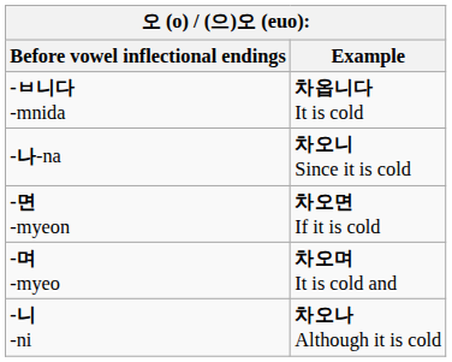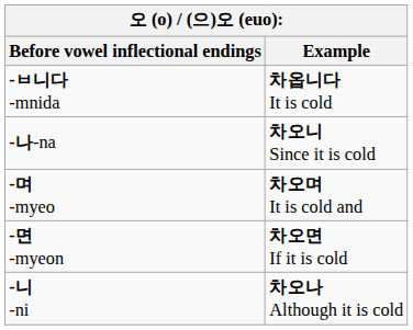 <table class="wikitable">
 <tr>
 <th colspan="2"><strong>오 (o)  / (으)오 (euo):</strong></th>
 </tr>
 <tr>
 <th>Before vowel inflectional endings</th>
 <th>Example</th>
 </tr>
 <tr>
 <td><strong>-ㅂ니다</strong><br>-mnida</td>
 <td><strong>차옵니다</strong><br>It is cold</td>
 </tr>
 <tr>
 <td><strong>-나</strong>-na</td>
 <td><strong>차오니</strong><br>Since it is cold</td>
 </tr>
 <tr>
+<td><strong>-며</strong><br>-myeo</td>
+<td><strong>차오며</strong><br>It is cold and</td>
+</tr>
+<tr>
 <td><strong>-면</strong><br>-myeon</td>
 <td><strong>차오면</strong><br>If it is cold</td>
-</tr>
-<tr>
-<td><strong>-며</strong><br>-myeo</td>
-<td><strong>차오며</strong><br>It is cold and</td>
 </tr>
 <tr>
 <td><strong>-니</strong><br>-ni</td>
 <td><strong>차오나</strong><br>Although it is cold</td>
 </tr>
 </table>
